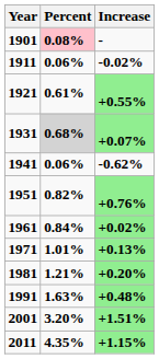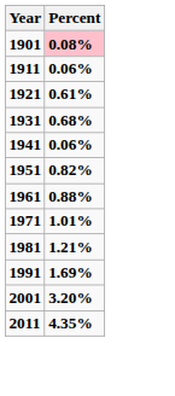 <table class="wikitable">
 <tr>
 <th><strong>Year</strong></th>
 <th><strong>Percent</strong></th>
-<th><strong>Increase</strong></th>
 </tr>
 <tr>
 <td><strong>1901</strong></td>
 <td style="background: pink;"><strong>0.08%</strong></td>
-<td><strong>-</strong></td>
 </tr>
 <tr>
 <td><strong>1911</strong></td>
 <td><strong>0.06%</strong></td>
-<td><strong>-0.02%</strong></td>
 </tr>
 <tr>
 <td><strong>1921</strong></td>
 <td><strong>0.61%</strong></td>
-<td style="background: lightgreen"><br><strong>+0.55%</strong></td>
 </tr>
 <tr>
 <td><strong>1931</strong></td>
-<td style="background: lightgrey;"><strong>0.68%</strong></td>
-<td style="background: lightgreen"><br><strong>+0.07%</strong></td>
+<td><strong>0.68%</strong></td>
 </tr>
 <tr>
 <td><strong>1941</strong></td>
 <td><strong>0.06%</strong></td>
-<td><strong>-0.62%</strong></td>
 </tr>
 <tr>
 <td><strong>1951</strong></td>
 <td><strong>0.82%</strong></td>
-<td style="background: lightgreen"><br><strong>+0.76%</strong></td>
 </tr>
 <tr>
 <td><strong>1961</strong></td>
-<td><strong>0.84%</strong></td>
-<td style="background: lightgreen"><strong>+0.02%</strong></td>
+<td><strong>0.88%</strong></td>
 </tr>
 <tr>
 <td><strong>1971</strong></td>
 <td><strong>1.01%</strong></td>
-<td style="background: lightgreen"><strong>+0.13%</strong></td>
 </tr>
 <tr>
 <td><strong>1981</strong></td>
 <td><strong>1.21%</strong></td>
-<td style="background: lightgreen"><strong>+0.20%</strong></td>
 </tr>
 <tr>
 <td><strong>1991</strong></td>
-<td><strong>1.63%</strong></td>
-<td style="background: lightgreen"><strong>+0.48%</strong></td>
+<td><strong>1.69%</strong></td>
 </tr>
 <tr>
 <td><strong>2001</strong></td>
 <td><strong>3.20%</strong></td>
-<td style="background: lightgreen"><strong>+1.51%</strong></td>
 </tr>
 <tr>
 <td><strong>2011</strong></td>
 <td><strong>4.35%</strong></td>
-<td style="background: lightgreen"><strong>+1.15%</strong></td>
 </tr>
 </table>
